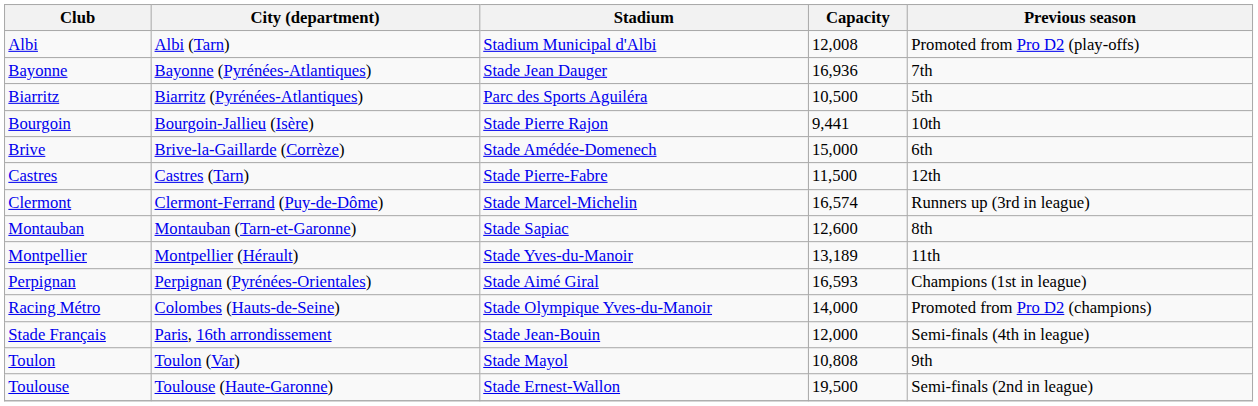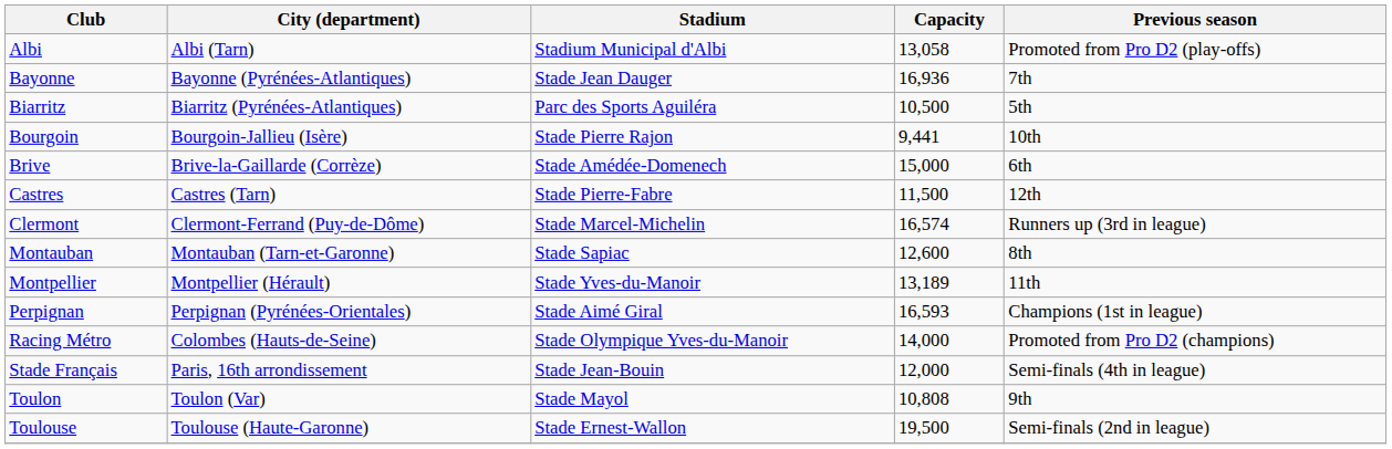 <table class="wikitable sortable" width="95%">
 <tr>
 <th>Club</th>
 <th>City (department)</th>
 <th>Stadium</th>
 <th>Capacity</th>
 <th>Previous season</th>
 </tr>
 <tr>
 <td><a href='#'>Albi</a></td>
 <td><a href='#'>Albi</a> (<a href='#'>Tarn</a>)</td>
 <td><a href='#'>Stadium Municipal d'Albi</a></td>
-<td>12,008</td>
+<td>13,058</td>
 <td>Promoted from <a href='#'>Pro D2</a> (play-offs)</td>
 </tr>
 <tr>
 <td><a href='#'>Bayonne</a></td>
 <td><a href='#'>Bayonne</a> (<a href='#'>Pyrénées-Atlantiques</a>)</td>
 <td><a href='#'>Stade Jean Dauger</a></td>
 <td>16,936</td>
 <td>7th</td>
 </tr>
 <tr>
 <td><a href='#'>Biarritz</a></td>
 <td><a href='#'>Biarritz</a> (<a href='#'>Pyrénées-Atlantiques</a>)</td>
 <td><a href='#'>Parc des Sports Aguiléra</a></td>
 <td>10,500</td>
 <td>5th</td>
 </tr>
 <tr>
 <td><a href='#'>Bourgoin</a></td>
 <td><a href='#'>Bourgoin-Jallieu</a> (<a href='#'>Isère</a>)</td>
 <td><a href='#'>Stade Pierre Rajon</a></td>
 <td>9,441</td>
 <td>10th</td>
 </tr>
 <tr>
 <td><a href='#'>Brive</a></td>
 <td><a href='#'>Brive-la-Gaillarde</a> (<a href='#'>Corrèze</a>)</td>
 <td><a href='#'>Stade Amédée-Domenech</a></td>
 <td>15,000</td>
 <td>6th</td>
 </tr>
 <tr>
 <td><a href='#'>Castres</a></td>
 <td><a href='#'>Castres</a> (<a href='#'>Tarn</a>)</td>
 <td><a href='#'>Stade Pierre-Fabre</a></td>
 <td>11,500</td>
 <td>12th</td>
 </tr>
 <tr>
 <td><a href='#'>Clermont</a></td>
 <td><a href='#'>Clermont-Ferrand</a> (<a href='#'>Puy-de-Dôme</a>)</td>
 <td><a href='#'>Stade Marcel-Michelin</a></td>
 <td>16,574</td>
 <td>Runners up (3rd in league)</td>
 </tr>
 <tr>
 <td><a href='#'>Montauban</a></td>
 <td><a href='#'>Montauban</a> (<a href='#'>Tarn-et-Garonne</a>)</td>
 <td><a href='#'>Stade Sapiac</a></td>
 <td>12,600</td>
 <td>8th</td>
 </tr>
 <tr>
 <td><a href='#'>Montpellier</a></td>
 <td><a href='#'>Montpellier</a> (<a href='#'>Hérault</a>)</td>
 <td><a href='#'>Stade Yves-du-Manoir</a></td>
 <td>13,189</td>
 <td>11th</td>
 </tr>
 <tr>
 <td><a href='#'>Perpignan</a></td>
 <td><a href='#'>Perpignan</a> (<a href='#'>Pyrénées-Orientales</a>)</td>
 <td><a href='#'>Stade Aimé Giral</a></td>
 <td>16,593</td>
 <td>Champions (1st in league)</td>
 </tr>
 <tr>
 <td><a href='#'>Racing Métro</a></td>
 <td><a href='#'>Colombes</a> (<a href='#'>Hauts-de-Seine</a>)</td>
 <td><a href='#'>Stade Olympique Yves-du-Manoir</a></td>
 <td>14,000</td>
 <td>Promoted from <a href='#'>Pro D2</a> (champions)</td>
 </tr>
 <tr>
 <td><a href='#'>Stade Français</a></td>
 <td><a href='#'>Paris</a>, <a href='#'>16th arrondissement</a></td>
 <td><a href='#'>Stade Jean-Bouin</a></td>
 <td>12,000</td>
 <td>Semi-finals (4th in league)</td>
 </tr>
 <tr>
 <td><a href='#'>Toulon</a></td>
 <td><a href='#'>Toulon</a> (<a href='#'>Var</a>)</td>
 <td><a href='#'>Stade Mayol</a></td>
 <td>10,808</td>
 <td>9th</td>
 </tr>
 <tr>
 <td><a href='#'>Toulouse</a></td>
 <td><a href='#'>Toulouse</a> (<a href='#'>Haute-Garonne</a>)</td>
 <td><a href='#'>Stade Ernest-Wallon</a></td>
 <td>19,500</td>
 <td>Semi-finals (2nd in league)</td>
 </tr>
 <tr>
 </tr>
 </table>
